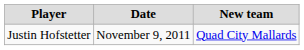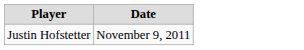 <table class="wikitable">
 <tr align="center"  bgcolor="#dddddd">
 <td><strong>Player</strong></td>
 <td><strong>Date</strong></td>
-<td><strong>New team</strong></td>
 </tr>
 <tr>
 <td>Justin Hofstetter</td>
 <td>November 9, 2011</td>
-<td><a href='#'>Quad City Mallards</a></td>
 </tr>
 </table>
